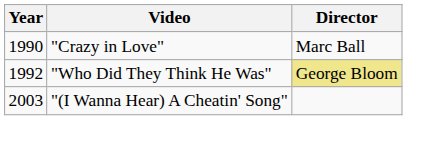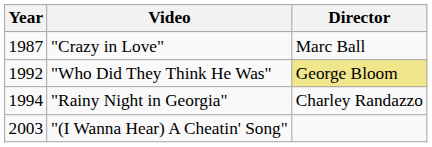 <table class="wikitable">
 <tr>
 <th>Year</th>
 <th>Video</th>
 <th>Director</th>
 </tr>
 <tr>
-<td>1990</td>
+<td>1987</td>
 <td>"Crazy in Love"</td>
 <td>Marc Ball</td>
 </tr>
 <tr>
 <td>1992</td>
 <td>"Who Did They Think He Was"</td>
 <td style="background: khaki;">George Bloom</td>
 </tr>
 <tr>
+<td>1994</td>
+<td>"Rainy Night in Georgia" </td>
+<td>Charley Randazzo</td>
+</tr>
+<tr>
 <td>2003</td>
 <td>"(I Wanna Hear) A Cheatin' Song" </td>
 <td></td>
 </tr>
 </table>
